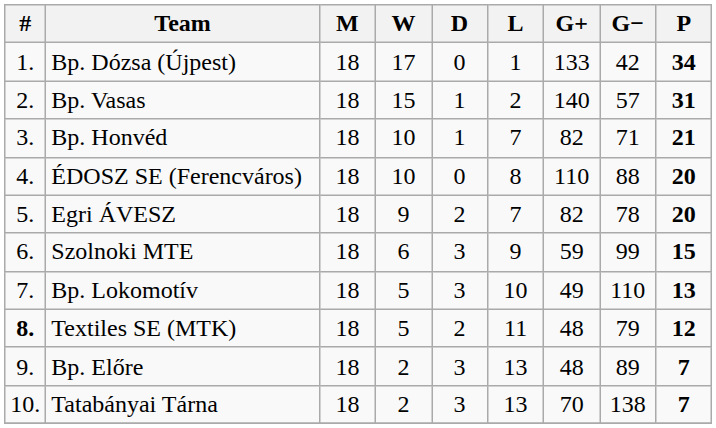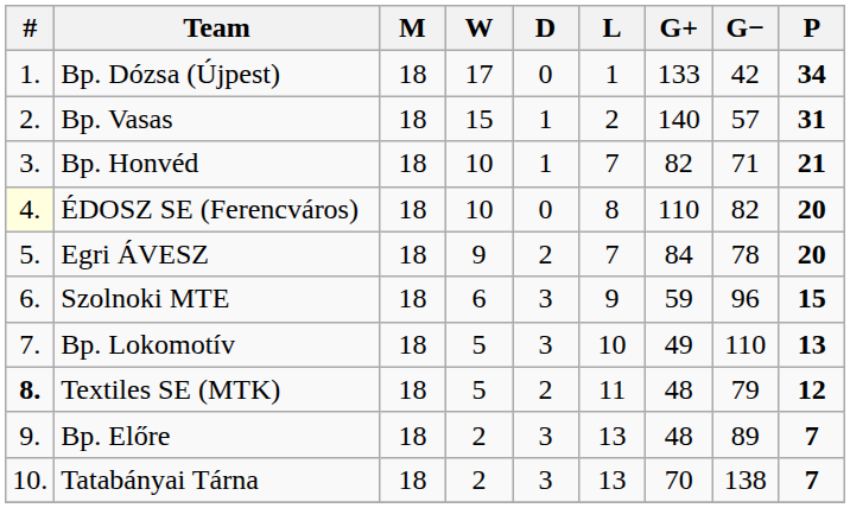 <table class="wikitable" style="text-align: center;">
 <tr>
 <th width="15">#</th>
 <th width="175">Team</th>
 <th width="30">M</th>
 <th width="30">W</th>
 <th width="30">D</th>
 <th width="30">L</th>
 <th width="30">G+</th>
 <th width="30">G−</th>
 <th width="30">P</th>
 </tr>
 <tr>
 <td>1.</td>
 <td align="left">Bp. Dózsa (Újpest)</td>
 <td>18</td>
 <td>17</td>
 <td>0</td>
 <td>1</td>
 <td>133</td>
 <td>42</td>
 <td><strong>34</strong></td>
 </tr>
 <tr>
 <td>2.</td>
 <td align="left">Bp. Vasas</td>
 <td>18</td>
 <td>15</td>
 <td>1</td>
 <td>2</td>
 <td>140</td>
 <td>57</td>
 <td><strong>31</strong></td>
 </tr>
 <tr>
 <td>3.</td>
 <td align="left">Bp. Honvéd</td>
 <td>18</td>
 <td>10</td>
 <td>1</td>
 <td>7</td>
 <td>82</td>
 <td>71</td>
 <td><strong>21</strong></td>
 </tr>
 <tr>
-<td>4.</td>
+<td style="background: lightyellow;">4.</td>
 <td align="left">ÉDOSZ SE (Ferencváros)</td>
 <td>18</td>
 <td>10</td>
 <td>0</td>
 <td>8</td>
 <td>110</td>
-<td>88</td>
+<td>82</td>
 <td><strong>20</strong></td>
 </tr>
 <tr>
 <td>5.</td>
 <td align="left">Egri ÁVESZ</td>
 <td>18</td>
 <td>9</td>
 <td>2</td>
 <td>7</td>
-<td>82</td>
+<td>84</td>
 <td>78</td>
 <td><strong>20</strong></td>
 </tr>
 <tr>
 <td>6.</td>
 <td align="left">Szolnoki MTE</td>
 <td>18</td>
 <td>6</td>
 <td>3</td>
 <td>9</td>
 <td>59</td>
-<td>99</td>
+<td>96</td>
 <td><strong>15</strong></td>
 </tr>
 <tr>
 <td>7.</td>
 <td align="left">Bp. Lokomotív</td>
 <td>18</td>
 <td>5</td>
 <td>3</td>
 <td>10</td>
 <td>49</td>
 <td>110</td>
 <td><strong>13</strong></td>
 </tr>
 <tr>
 <td><strong>8.</strong></td>
 <td align="left">Textiles SE (MTK)</td>
 <td>18</td>
 <td>5</td>
 <td>2</td>
 <td>11</td>
 <td>48</td>
 <td>79</td>
 <td><strong>12</strong></td>
 </tr>
 <tr>
 <td>9.</td>
 <td align="left">Bp. Előre</td>
 <td>18</td>
 <td>2</td>
 <td>3</td>
 <td>13</td>
 <td>48</td>
 <td>89</td>
 <td><strong>7</strong></td>
 </tr>
 <tr>
 <td>10.</td>
 <td align="left">Tatabányai Tárna</td>
 <td>18</td>
 <td>2</td>
 <td>3</td>
 <td>13</td>
 <td>70</td>
 <td>138</td>
 <td><strong>7</strong></td>
 </tr>
 <tr>
 </tr>
 </table>
